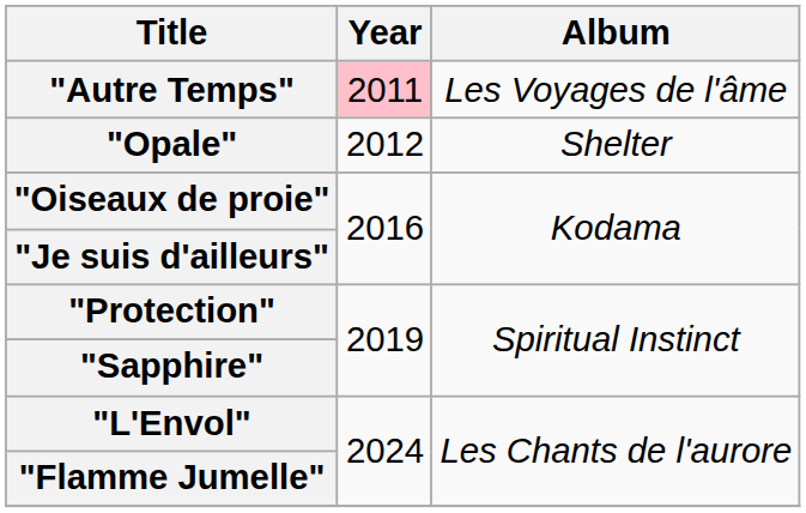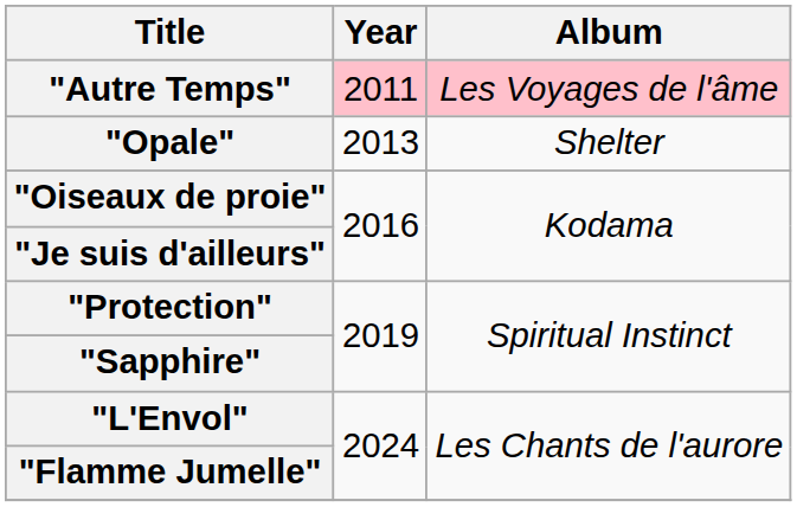 <table class="wikitable plainrowheaders" style="text-align:center;">
 <tr>
 <th scope="col" rowspan="1">Title</th>
 <th scope="col" rowspan="1">Year</th>
 <th scope="col" rowspan="1">Album</th>
 </tr>
 <tr>
 <th scope="row">"Autre Temps"</th>
 <td style="background: pink;">2011</td>
-<td><em>Les Voyages de l'âme</em></td>
+<td style="background: pink;"><em>Les Voyages de l'âme</em></td>
 </tr>
 <tr>
 <th scope="row">"Opale"</th>
-<td>2012</td>
+<td>2013</td>
 <td><em>Shelter</em></td>
 </tr>
 <tr>
 <th scope="row">"Oiseaux de proie"</th>
 <td rowspan="2">2016</td>
 <td rowspan="2"><em>Kodama</em></td>
 </tr>
 <tr>
 <th scope="row">"Je suis d'ailleurs"</th>
 </tr>
 <tr>
 <th scope="row">"Protection"</th>
 <td rowspan="2">2019</td>
 <td rowspan="2"><em>Spiritual Instinct</em></td>
 </tr>
 <tr>
 <th scope="row">"Sapphire"</th>
 </tr>
 <tr>
 <th scope="row">"L'Envol"</th>
 <td rowspan="2">2024</td>
 <td rowspan="2"><em>Les Chants de l'aurore</em></td>
 </tr>
 <tr>
 <th scope="row">"Flamme Jumelle"</th>
 </tr>
 <tr>
 </tr>
 </table>
